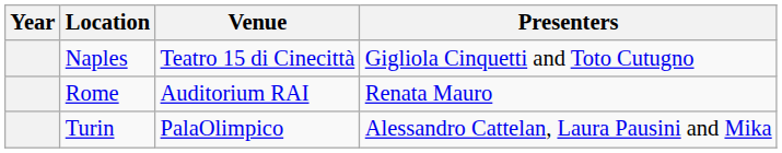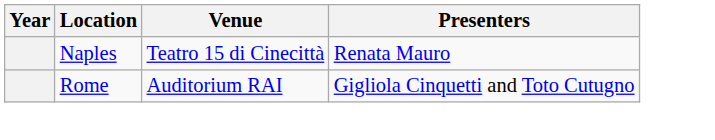 <table class="wikitable plainrowheaders">
 <tr>
 <th>Year</th>
 <th>Location</th>
 <th>Venue</th>
 <th>Presenters</th>
 </tr>
 <tr>
 <th scope="row"></th>
 <td><a href='#'>Naples</a></td>
 <td><a href='#'>Teatro 15 di Cinecittà</a></td>
-<td><a href='#'>Gigliola Cinquetti</a> and <a href='#'>Toto Cutugno</a></td>
+<td><a href='#'>Renata Mauro</a></td>
 </tr>
 <tr>
 <th scope="row"></th>
 <td><a href='#'>Rome</a></td>
 <td><a href='#'>Auditorium RAI</a></td>
-<td><a href='#'>Renata Mauro</a></td>
-</tr>
-<tr>
-<th scope="row"></th>
-<td><a href='#'>Turin</a></td>
-<td><a href='#'>PalaOlimpico</a></td>
-<td><a href='#'>Alessandro Cattelan</a>, <a href='#'>Laura Pausini</a> and <a href='#'>Mika</a></td>
+<td><a href='#'>Gigliola Cinquetti</a> and <a href='#'>Toto Cutugno</a></td>
 </tr>
 </table>
